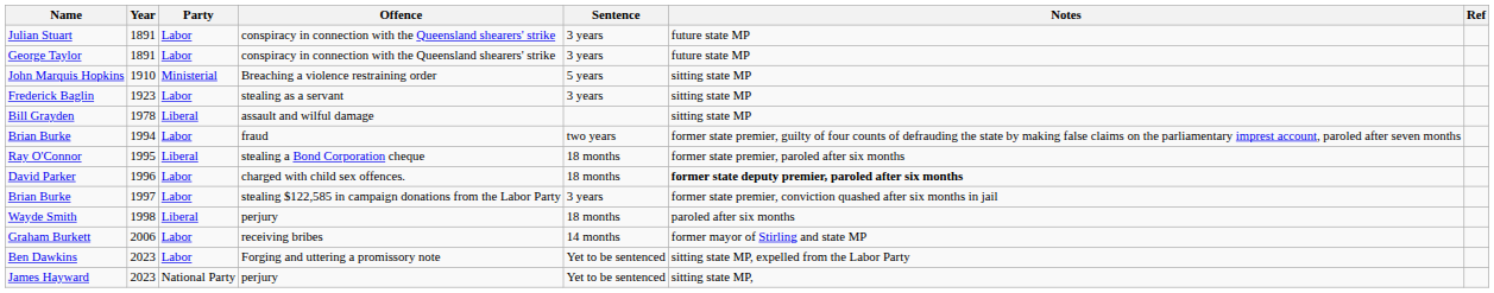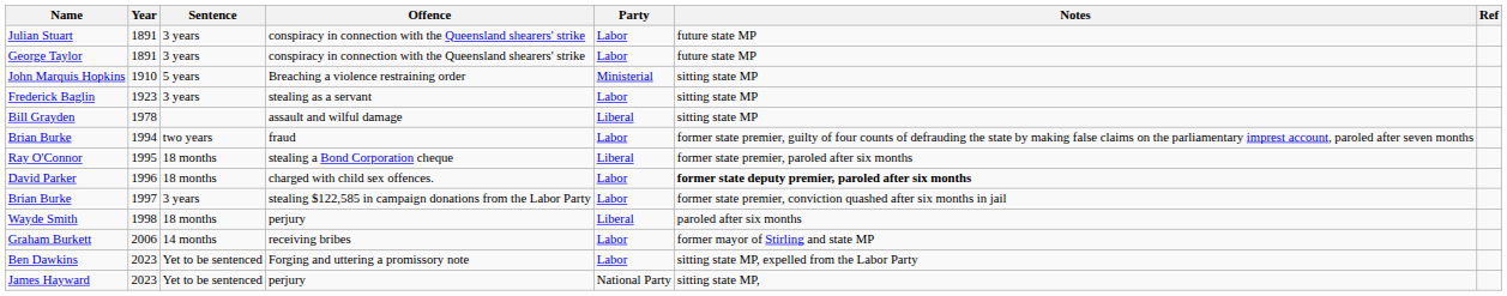 <table class="wikitable">
 <tr>
 <th>Name</th>
 <th>Year</th>
+<th>Sentence</th>
+<th>Offence</th>
 <th>Party</th>
-<th>Offence</th>
-<th>Sentence</th>
 <th>Notes</th>
 <th>Ref</th>
 </tr>
 <tr>
 <td><a href='#'>Julian Stuart</a></td>
 <td>1891</td>
+<td>3 years</td>
+<td>conspiracy in connection with the <a href='#'>Queensland shearers' strike</a></td>
 <td><a href='#'>Labor</a></td>
-<td>conspiracy in connection with the <a href='#'>Queensland shearers' strike</a></td>
-<td>3 years</td>
 <td>future state MP</td>
 <td></td>
 </tr>
 <tr>
 <td><a href='#'>George Taylor</a></td>
 <td>1891</td>
+<td>3 years</td>
+<td>conspiracy in connection with the Queensland shearers' strike</td>
 <td><a href='#'>Labor</a></td>
-<td>conspiracy in connection with the Queensland shearers' strike</td>
-<td>3 years</td>
 <td>future state MP</td>
 <td></td>
 </tr>
 <tr>
 <td><a href='#'>John Marquis Hopkins</a></td>
 <td>1910</td>
+<td>5 years</td>
+<td>Breaching a violence restraining order</td>
 <td><a href='#'>Ministerial</a></td>
-<td>Breaching a violence restraining order</td>
-<td>5 years</td>
 <td>sitting state MP</td>
 <td></td>
 </tr>
 <tr>
 <td><a href='#'>Frederick Baglin</a></td>
 <td>1923</td>
+<td>3 years</td>
+<td>stealing as a servant</td>
 <td><a href='#'>Labor</a></td>
-<td>stealing as a servant</td>
-<td>3 years</td>
 <td>sitting state MP</td>
 <td></td>
 </tr>
 <tr>
 <td><a href='#'>Bill Grayden</a></td>
 <td>1978</td>
+<td></td>
+<td>assault and wilful damage</td>
 <td><a href='#'>Liberal</a></td>
-<td>assault and wilful damage</td>
-<td></td>
 <td>sitting state MP</td>
 <td></td>
 </tr>
 <tr>
 <td><a href='#'>Brian Burke</a></td>
 <td>1994</td>
+<td>two years</td>
+<td>fraud</td>
 <td><a href='#'>Labor</a></td>
-<td>fraud</td>
-<td>two years</td>
 <td>former state premier, guilty of four counts of defrauding the state by making false claims on the parliamentary <a href='#'>imprest account</a>, paroled after seven months</td>
 <td></td>
 </tr>
 <tr>
 <td><a href='#'>Ray O'Connor</a></td>
 <td>1995</td>
+<td>18 months</td>
+<td>stealing a <a href='#'>Bond Corporation</a> cheque</td>
 <td><a href='#'>Liberal</a></td>
-<td>stealing a <a href='#'>Bond Corporation</a> cheque</td>
-<td>18 months</td>
 <td>former state premier, paroled after six months</td>
 <td></td>
 </tr>
 <tr>
 <td><a href='#'>David Parker</a></td>
 <td>1996</td>
+<td>18 months</td>
+<td>charged with child sex offences.</td>
 <td><a href='#'>Labor</a></td>
-<td>charged with child sex offences.</td>
-<td>18 months</td>
 <td><strong>former state deputy premier, paroled after six months</strong></td>
 <td></td>
 </tr>
 <tr>
 <td><a href='#'>Brian Burke</a></td>
 <td>1997</td>
+<td>3 years</td>
+<td>stealing $122,585 in campaign donations from the Labor Party</td>
 <td><a href='#'>Labor</a></td>
-<td>stealing $122,585 in campaign donations from the Labor Party</td>
-<td>3 years</td>
 <td>former state premier, conviction quashed after six months in jail</td>
 <td></td>
 </tr>
 <tr>
 <td><a href='#'>Wayde Smith</a></td>
 <td>1998</td>
+<td>18 months</td>
+<td>perjury</td>
 <td><a href='#'>Liberal</a></td>
-<td>perjury</td>
-<td>18 months</td>
 <td>paroled after six months</td>
 <td></td>
 </tr>
 <tr>
 <td><a href='#'>Graham Burkett</a></td>
 <td>2006</td>
+<td>14 months</td>
+<td>receiving bribes</td>
 <td><a href='#'>Labor</a></td>
-<td>receiving bribes</td>
-<td>14 months</td>
 <td>former mayor of <a href='#'>Stirling</a> and state MP</td>
 <td></td>
 </tr>
 <tr>
 <td><a href='#'>Ben Dawkins</a></td>
 <td>2023</td>
+<td>Yet to be sentenced</td>
+<td>Forging and uttering a promissory note</td>
 <td><a href='#'>Labor</a></td>
-<td>Forging and uttering a promissory note</td>
-<td>Yet to be sentenced</td>
 <td>sitting state MP, expelled from the Labor Party</td>
 <td></td>
 </tr>
 <tr>
 <td><a href='#'>James Hayward</a></td>
 <td>2023</td>
+<td>Yet to be sentenced</td>
+<td>perjury</td>
 <td>National Party</td>
-<td>perjury</td>
-<td>Yet to be sentenced</td>
 <td>sitting state MP,</td>
 <td></td>
 </tr>
 </table>
